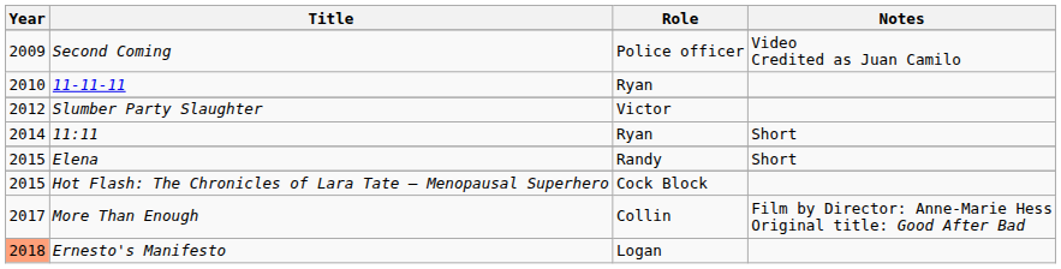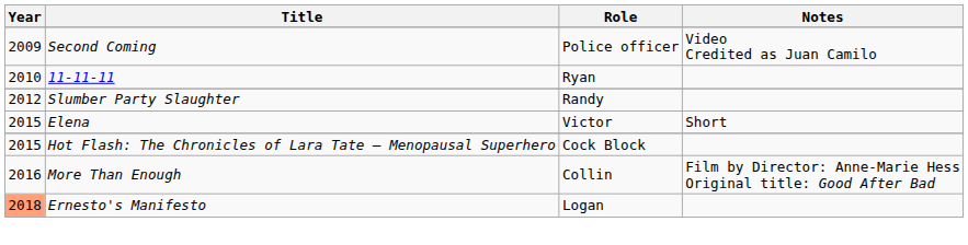 <table class="wikitable sortable">
 <tr>
 <th>Year</th>
 <th>Title</th>
 <th>Role</th>
 <th scope="col" class="unsortable">Notes</th>
 </tr>
 <tr>
 </tr>
 <tr>
 <td>2009</td>
 <td><em>Second Coming</em></td>
 <td>Police officer</td>
 <td>Video<br>Credited as Juan Camilo</td>
 </tr>
 <tr>
 <td>2010</td>
 <td><em><a href='#'>11-11-11</a></em></td>
 <td>Ryan</td>
 <td></td>
 </tr>
 <tr>
 </tr>
 <tr>
 <td>2012</td>
 <td><em>Slumber Party Slaughter</em></td>
-<td>Victor</td>
+<td>Randy</td>
 <td></td>
-</tr>
-<tr>
-<td>2014</td>
-<td><em>11:11</em></td>
-<td>Ryan</td>
-<td>Short</td>
 </tr>
 <tr>
 </tr>
 <tr>
 <td>2015</td>
 <td><em>Elena</em></td>
-<td>Randy</td>
+<td>Victor</td>
 <td>Short</td>
 </tr>
 <tr>
 </tr>
 <tr>
 <td>2015</td>
 <td><em>Hot Flash: The Chronicles of Lara Tate – Menopausal Superhero</em></td>
 <td>Cock Block</td>
 <td></td>
 </tr>
 <tr>
-<td>2017</td>
+<td>2016</td>
 <td><em>More Than Enough</em></td>
 <td>Collin</td>
 <td>Film by Director: Anne-Marie Hess<br>Original title: <em>Good After Bad</em></td>
 </tr>
 <tr>
 <td style="background: lightsalmon;">2018</td>
 <td><em>Ernesto's Manifesto</em></td>
 <td>Logan</td>
 <td></td>
 </tr>
 </table>
